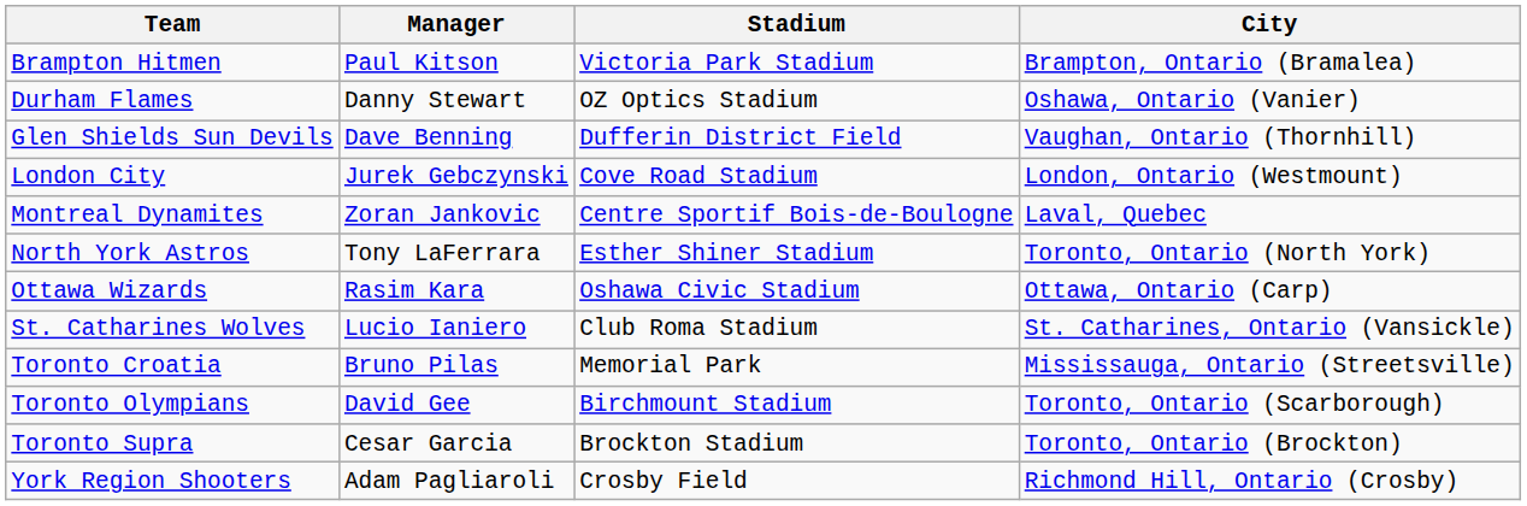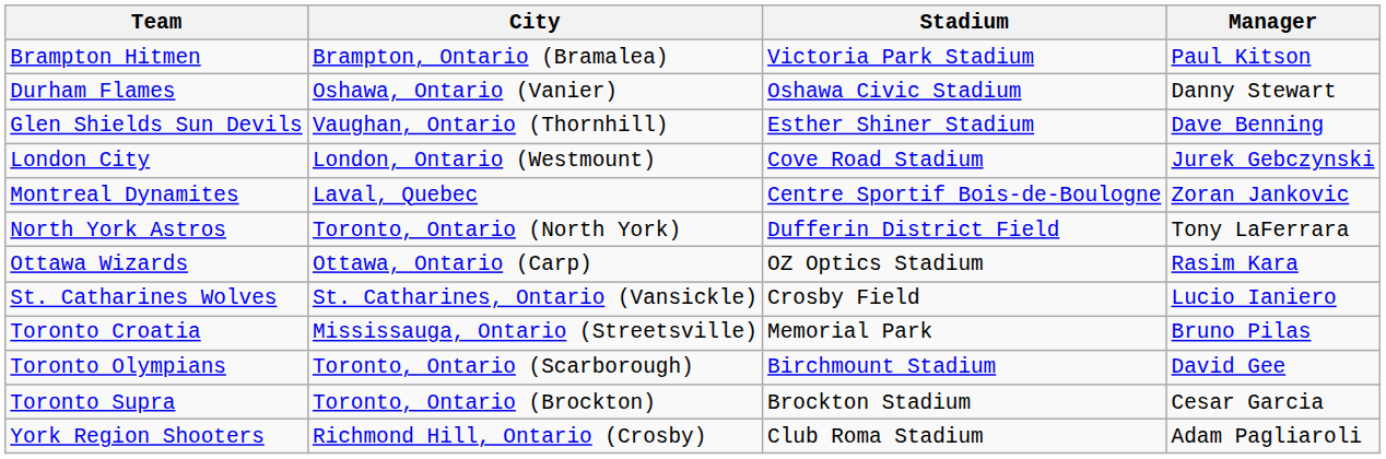 <table class="wikitable sortable">
 <tr>
 <th>Team</th>
+<th>City</th>
+<th>Stadium</th>
 <th>Manager</th>
-<th>Stadium</th>
-<th>City</th>
 </tr>
 <tr>
 <td><a href='#'>Brampton Hitmen</a></td>
+<td><a href='#'>Brampton, Ontario</a> (Bramalea)</td>
+<td><a href='#'>Victoria Park Stadium</a></td>
 <td><a href='#'>Paul Kitson</a></td>
-<td><a href='#'>Victoria Park Stadium</a></td>
-<td><a href='#'>Brampton, Ontario</a> (Bramalea)</td>
 </tr>
 <tr>
 <td><a href='#'>Durham Flames</a></td>
+<td><a href='#'>Oshawa, Ontario</a> (Vanier)</td>
+<td><a href='#'>Oshawa Civic Stadium</a></td>
 <td>Danny Stewart</td>
-<td>OZ Optics Stadium</td>
-<td><a href='#'>Oshawa, Ontario</a> (Vanier)</td>
 </tr>
 <tr>
 <td><a href='#'>Glen Shields Sun Devils</a></td>
+<td><a href='#'>Vaughan, Ontario</a> (Thornhill)</td>
+<td><a href='#'>Esther Shiner Stadium</a></td>
 <td><a href='#'>Dave Benning</a></td>
-<td><a href='#'>Dufferin District Field</a></td>
-<td><a href='#'>Vaughan, Ontario</a> (Thornhill)</td>
 </tr>
 <tr>
 <td><a href='#'>London City</a></td>
+<td><a href='#'>London, Ontario</a> (Westmount)</td>
+<td><a href='#'>Cove Road Stadium</a></td>
 <td><a href='#'>Jurek Gebczynski</a></td>
-<td><a href='#'>Cove Road Stadium</a></td>
-<td><a href='#'>London, Ontario</a> (Westmount)</td>
 </tr>
 <tr>
 <td><a href='#'>Montreal Dynamites</a></td>
+<td><a href='#'>Laval, Quebec</a></td>
+<td><a href='#'>Centre Sportif Bois-de-Boulogne</a></td>
 <td><a href='#'>Zoran Jankovic</a></td>
-<td><a href='#'>Centre Sportif Bois-de-Boulogne</a></td>
-<td><a href='#'>Laval, Quebec</a></td>
 </tr>
 <tr>
 <td><a href='#'>North York Astros</a></td>
+<td><a href='#'>Toronto, Ontario</a> (North York)</td>
+<td><a href='#'>Dufferin District Field</a></td>
 <td>Tony LaFerrara</td>
-<td><a href='#'>Esther Shiner Stadium</a></td>
-<td><a href='#'>Toronto, Ontario</a> (North York)</td>
 </tr>
 <tr>
 <td><a href='#'>Ottawa Wizards</a></td>
+<td><a href='#'>Ottawa, Ontario</a> (Carp)</td>
+<td>OZ Optics Stadium</td>
 <td><a href='#'>Rasim Kara</a></td>
-<td><a href='#'>Oshawa Civic Stadium</a></td>
-<td><a href='#'>Ottawa, Ontario</a> (Carp)</td>
 </tr>
 <tr>
 <td><a href='#'>St. Catharines Wolves</a></td>
+<td><a href='#'>St. Catharines, Ontario</a> (Vansickle)</td>
+<td>Crosby Field</td>
 <td><a href='#'>Lucio Ianiero</a></td>
-<td>Club Roma Stadium</td>
-<td><a href='#'>St. Catharines, Ontario</a> (Vansickle)</td>
 </tr>
 <tr>
 <td><a href='#'>Toronto Croatia</a></td>
+<td><a href='#'>Mississauga, Ontario</a> (Streetsville)</td>
+<td>Memorial Park</td>
 <td><a href='#'>Bruno Pilas</a></td>
-<td>Memorial Park</td>
-<td><a href='#'>Mississauga, Ontario</a> (Streetsville)</td>
 </tr>
 <tr>
 <td><a href='#'>Toronto Olympians</a></td>
+<td><a href='#'>Toronto, Ontario</a> (Scarborough)</td>
+<td><a href='#'>Birchmount Stadium</a></td>
 <td><a href='#'>David Gee</a></td>
-<td><a href='#'>Birchmount Stadium</a></td>
-<td><a href='#'>Toronto, Ontario</a> (Scarborough)</td>
 </tr>
 <tr>
 <td><a href='#'>Toronto Supra</a></td>
+<td><a href='#'>Toronto, Ontario</a> (Brockton)</td>
+<td>Brockton Stadium</td>
 <td>Cesar Garcia</td>
-<td>Brockton Stadium</td>
-<td><a href='#'>Toronto, Ontario</a> (Brockton)</td>
 </tr>
 <tr>
 <td><a href='#'>York Region Shooters</a></td>
+<td><a href='#'>Richmond Hill, Ontario</a> (Crosby)</td>
+<td>Club Roma Stadium</td>
 <td>Adam Pagliaroli</td>
-<td>Crosby Field</td>
-<td><a href='#'>Richmond Hill, Ontario</a> (Crosby)</td>
 </tr>
 </table>
